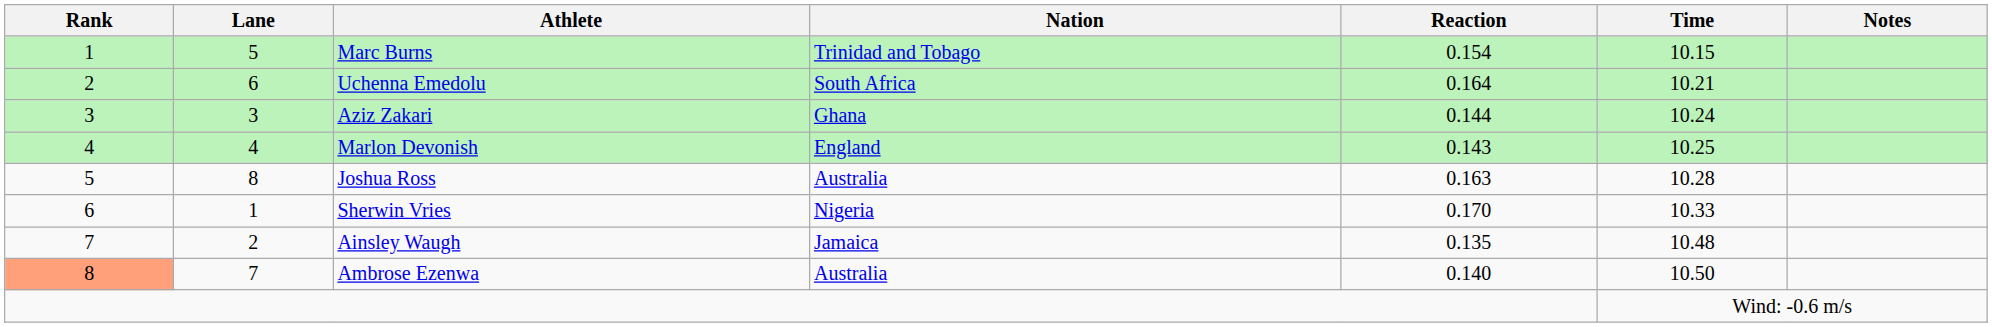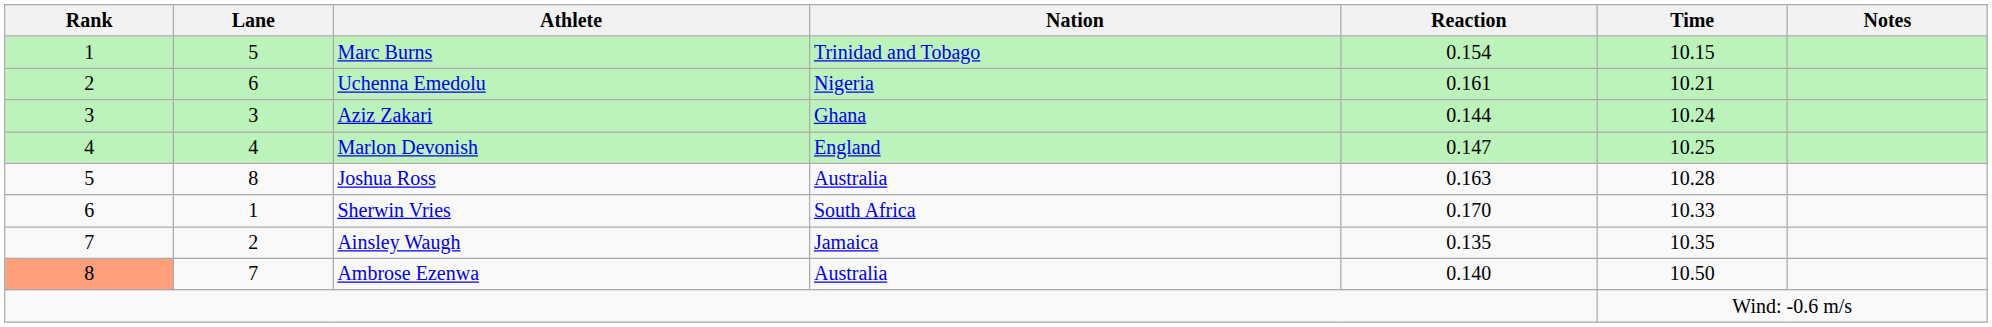 <table class="wikitable sortable" style="text-align:center;width: 80%">
 <tr>
 <th>Rank</th>
 <th>Lane</th>
 <th>Athlete</th>
 <th>Nation</th>
 <th>Reaction</th>
 <th>Time</th>
 <th>Notes</th>
 </tr>
 <tr bgcolor="#bbf3bb">
 <td>1</td>
 <td>5</td>
 <td align="left"><a href='#'>Marc Burns</a></td>
 <td align="left"> <a href='#'>Trinidad and Tobago</a></td>
 <td>0.154</td>
 <td>10.15</td>
 <td></td>
 </tr>
 <tr bgcolor="#bbf3bb">
 <td>2</td>
 <td>6</td>
 <td align="left"><a href='#'>Uchenna Emedolu</a></td>
-<td align="left"> <a href='#'>South Africa</a></td>
-<td>0.164</td>
+<td align="left"> <a href='#'>Nigeria</a></td>
+<td>0.161</td>
 <td>10.21</td>
 <td></td>
 </tr>
 <tr bgcolor="#bbf3bb">
 <td>3</td>
 <td>3</td>
 <td align="left"><a href='#'>Aziz Zakari</a></td>
 <td align="left"> <a href='#'>Ghana</a></td>
 <td>0.144</td>
 <td>10.24</td>
 <td></td>
 </tr>
 <tr bgcolor="#bbf3bb">
 <td>4</td>
 <td>4</td>
 <td align="left"><a href='#'>Marlon Devonish</a></td>
 <td align="left"> <a href='#'>England</a></td>
-<td>0.143</td>
+<td>0.147</td>
 <td>10.25</td>
 <td></td>
 </tr>
 <tr>
 <td>5</td>
 <td>8</td>
 <td align="left"><a href='#'>Joshua Ross</a></td>
 <td align="left"> <a href='#'>Australia</a></td>
 <td>0.163</td>
 <td>10.28</td>
 <td></td>
 </tr>
 <tr>
 <td>6</td>
 <td>1</td>
 <td align="left"><a href='#'>Sherwin Vries</a></td>
-<td align="left"> <a href='#'>Nigeria</a></td>
+<td align="left"> <a href='#'>South Africa</a></td>
 <td>0.170</td>
 <td>10.33</td>
 <td></td>
 </tr>
 <tr>
 <td>7</td>
 <td>2</td>
 <td align="left"><a href='#'>Ainsley Waugh</a></td>
 <td align="left"> <a href='#'>Jamaica</a></td>
 <td>0.135</td>
-<td>10.48</td>
+<td>10.35</td>
 <td></td>
 </tr>
 <tr>
 <td style="background: lightsalmon;">8</td>
 <td>7</td>
 <td align="left"><a href='#'>Ambrose Ezenwa</a></td>
 <td align="left"> <a href='#'>Australia</a></td>
 <td>0.140</td>
 <td>10.50</td>
 <td></td>
 </tr>
 <tr>
 <td colspan="5"></td>
 <td colspan="2">Wind: -0.6 m/s</td>
 </tr>
 </table>
